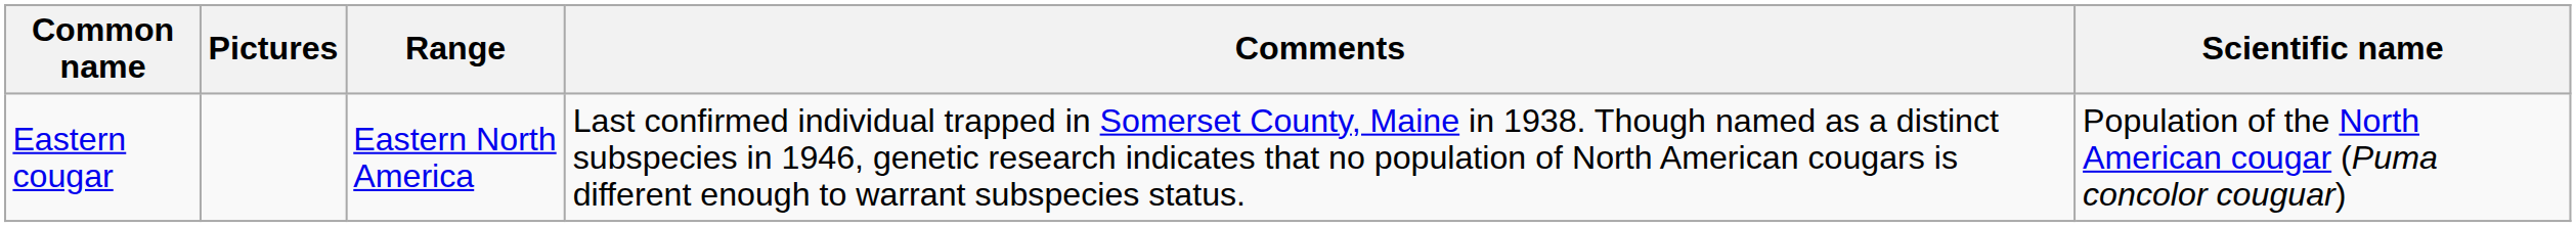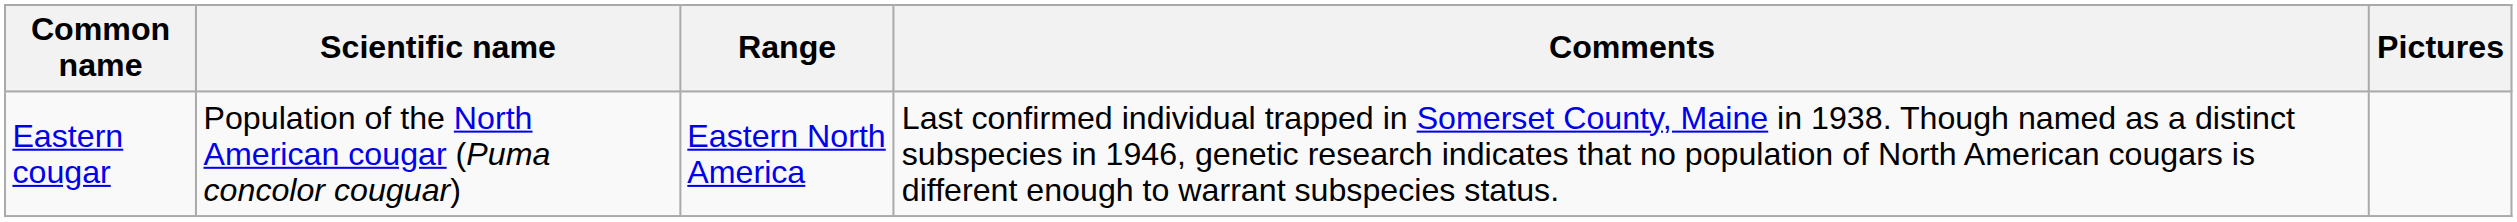 <table class="wikitable">
 <tr>
 <th>Common name</th>
-<th>Pictures</th>
+<th>Scientific name</th>
 <th>Range</th>
 <th class="unsortable">Comments</th>
-<th>Scientific name</th>
+<th>Pictures</th>
 </tr>
 <tr>
 <td><a href='#'>Eastern cougar</a></td>
-<td></td>
+<td>Population of the <a href='#'>North American cougar</a> (<em>Puma concolor couguar</em>)</td>
 <td><a href='#'>Eastern North America</a></td>
 <td>Last confirmed individual trapped in <a href='#'>Somerset County, Maine</a> in 1938. Though named as a distinct subspecies in 1946, genetic research indicates that no population of North American cougars is different enough to warrant subspecies status. </td>
-<td>Population of the <a href='#'>North American cougar</a> (<em>Puma concolor couguar</em>)</td>
+<td></td>
 </tr>
 </table>
